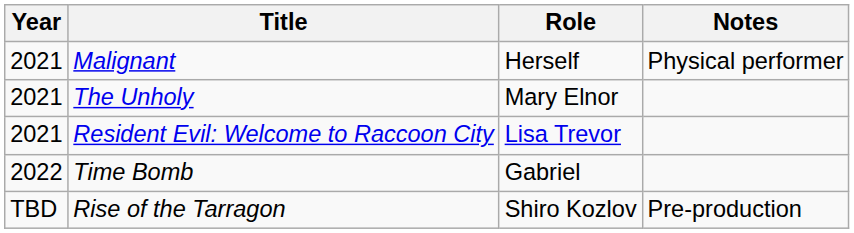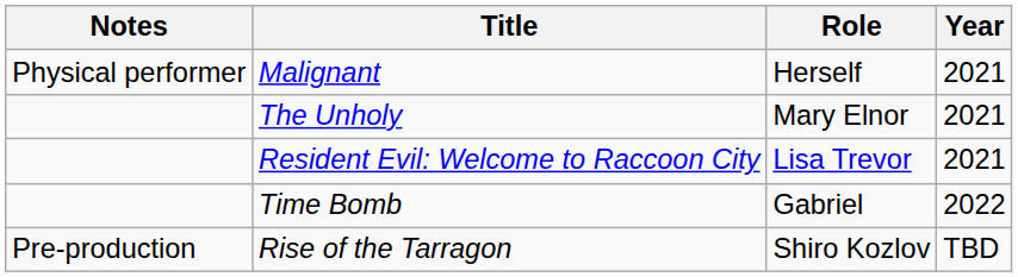 <table class="wikitable sortable">
 <tr>
-<th scope="col">Year</th>
+<th scope="col" class="unsortable">Notes</th>
 <th scope="col">Title</th>
 <th scope="col">Role</th>
-<th scope="col" class="unsortable">Notes</th>
+<th scope="col">Year</th>
 </tr>
 <tr>
-<td>2021</td>
+<td>Physical performer</td>
 <td><em><a href='#'>Malignant</a></em></td>
 <td>Herself</td>
-<td>Physical performer</td>
+<td>2021</td>
 </tr>
 <tr>
-<td>2021</td>
+<td></td>
 <td><em><a href='#'>The Unholy</a></em></td>
 <td>Mary Elnor</td>
-<td></td>
+<td>2021</td>
 </tr>
 <tr>
-<td>2021</td>
+<td></td>
 <td><em><a href='#'>Resident Evil: Welcome to Raccoon City</a></em></td>
 <td><a href='#'>Lisa Trevor</a></td>
-<td></td>
+<td>2021</td>
 </tr>
 <tr>
-<td>2022</td>
+<td></td>
 <td><em>Time Bomb</em></td>
 <td>Gabriel</td>
-<td></td>
+<td>2022</td>
 </tr>
 <tr>
-<td>TBD</td>
+<td>Pre-production</td>
 <td><em>Rise of the Tarragon</em></td>
 <td>Shiro Kozlov</td>
-<td>Pre-production</td>
+<td>TBD</td>
 </tr>
 </table>
